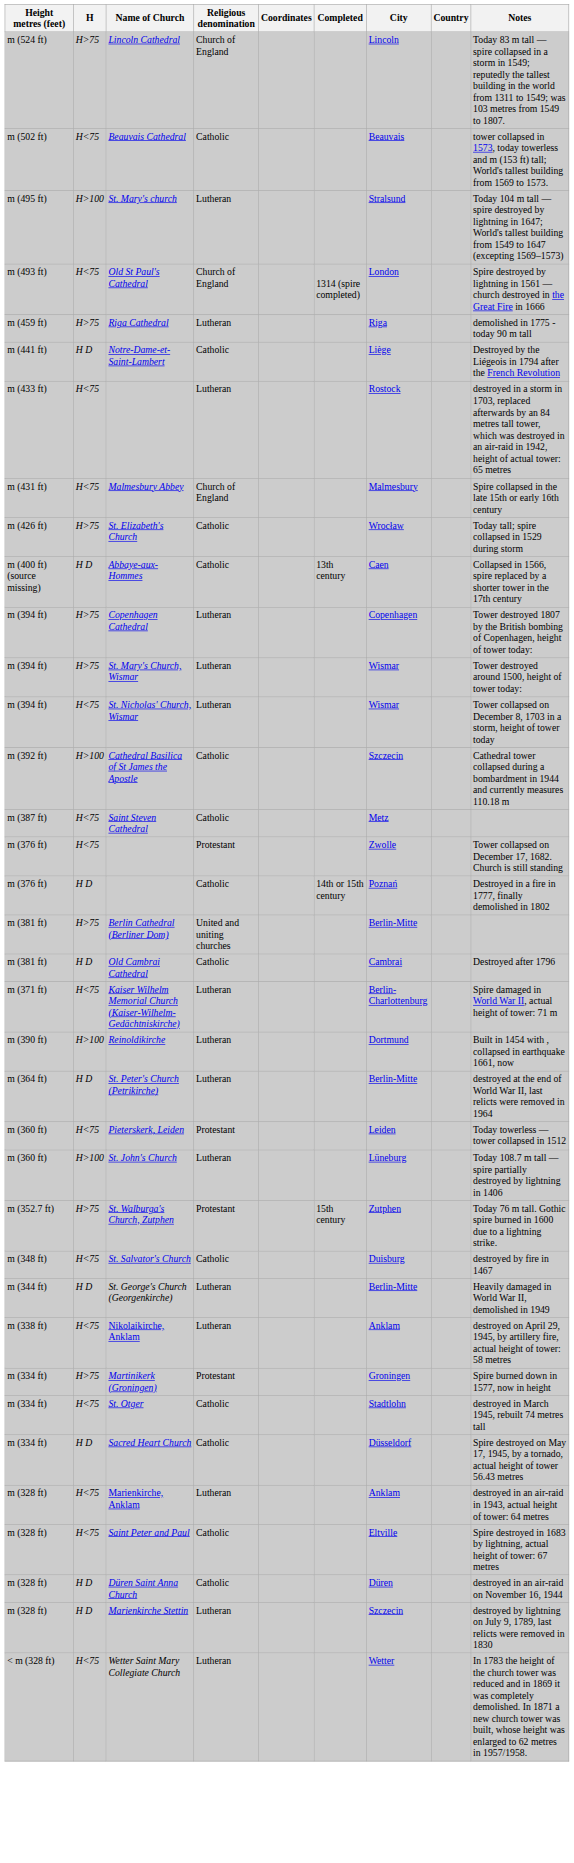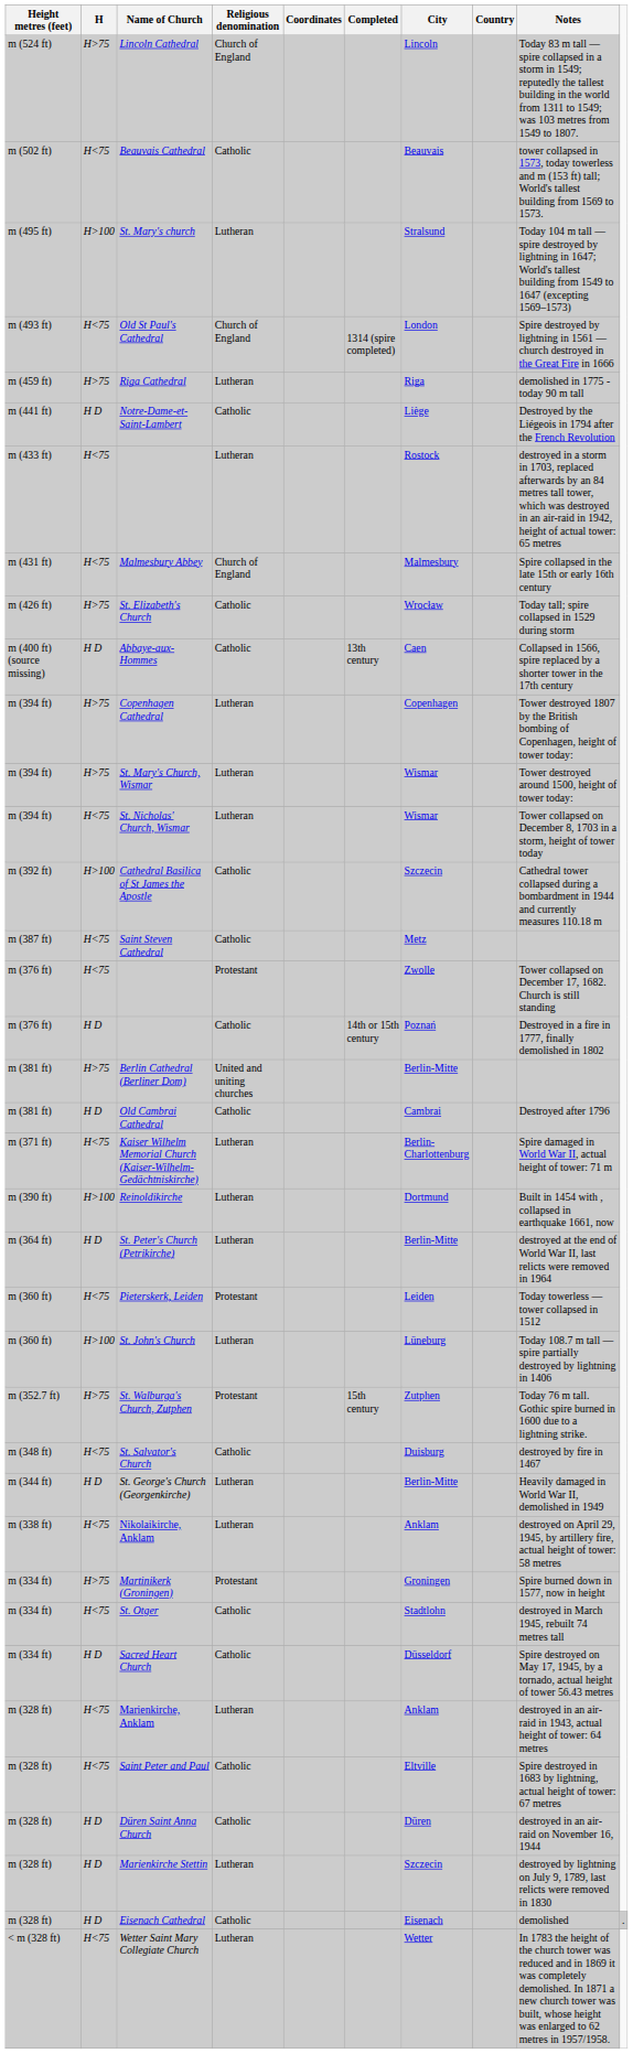 <table class="wikitable sortable" style="font-size: 95%; margin:1px; border:1px solid #ccc;">
 <tr>
 <th width="100">Height<br>metres (feet)</th>
 <th>H</th>
 <th>Name of Church</th>
 <th>Religious denomination</th>
 <th>Coordinates</th>
 <th>Completed</th>
 <th>City</th>
 <th>Country</th>
 <th class="unsortable">Notes</th>
 </tr>
 <tr style="vertical-align:top; text-align:left; background:#CCCCCC">
 <td> m (524 ft)</td>
 <td><em>H>75</em></td>
 <td><em><a href='#'>Lincoln Cathedral</a></em></td>
 <td>Church of England</td>
 <td></td>
 <td></td>
 <td><a href='#'>Lincoln</a></td>
 <td></td>
 <td>Today 83 m tall — spire collapsed in a storm in 1549; reputedly the tallest building in the world from 1311 to 1549; was 103 metres from 1549 to 1807.</td>
 </tr>
 <tr style="vertical-align:top; text-align:left; background:#CCCCCC">
 <td> m (502 ft)</td>
 <td><em>H<75</em></td>
 <td><em><a href='#'>Beauvais Cathedral</a></em></td>
 <td>Catholic</td>
 <td></td>
 <td></td>
 <td><a href='#'>Beauvais</a></td>
 <td></td>
 <td>tower collapsed in <a href='#'>1573</a>, today towerless and  m (153 ft) tall; World's tallest building from 1569 to 1573.</td>
 </tr>
 <tr style="vertical-align:top; text-align:left; background:#CCCCCC">
 <td> m (495 ft)</td>
 <td><em>H>100</em></td>
 <td><em><a href='#'>St. Mary's church</a></em></td>
 <td>Lutheran</td>
 <td></td>
 <td></td>
 <td><a href='#'>Stralsund</a></td>
 <td></td>
 <td>Today 104 m tall — spire destroyed by lightning in 1647; World's tallest building from 1549 to 1647 (excepting 1569–1573)</td>
 </tr>
 <tr style="vertical-align:top; text-align:left; background:#CCCCCC">
 <td> m (493 ft)</td>
 <td><em>H<75</em></td>
 <td><em><a href='#'>Old St Paul's Cathedral</a></em></td>
 <td>Church of England</td>
 <td></td>
 <td><br>1314 (spire completed)</td>
 <td><a href='#'>London</a></td>
 <td></td>
 <td>Spire destroyed by lightning in 1561 — church destroyed in <a href='#'>the Great Fire</a> in 1666</td>
 </tr>
 <tr style="vertical-align:top; text-align:left; background:#CCCCCC">
 <td> m (459 ft)</td>
 <td><em>H>75</em></td>
 <td><em><a href='#'>Riga Cathedral</a></em></td>
 <td>Lutheran</td>
 <td></td>
 <td></td>
 <td><a href='#'>Riga</a></td>
 <td></td>
 <td>demolished in 1775 - today 90 m tall</td>
 </tr>
 <tr style="vertical-align:top; text-align:left; background:#CCCCCC">
 <td> m (441 ft)</td>
 <td><em>H D</em></td>
 <td><em><a href='#'>Notre-Dame-et-Saint-Lambert</a></em></td>
 <td>Catholic</td>
 <td></td>
 <td></td>
 <td><a href='#'>Liège</a></td>
 <td></td>
 <td>Destroyed by the Liégeois in 1794 after the <a href='#'>French Revolution</a></td>
 </tr>
 <tr style="vertical-align:top; text-align:left; background:#CCCCCC">
 <td> m (433 ft)</td>
 <td><em>H<75</em></td>
 <td><em></em></td>
 <td>Lutheran</td>
 <td></td>
 <td></td>
 <td><a href='#'>Rostock</a></td>
 <td></td>
 <td>destroyed in a storm in 1703, replaced afterwards by an 84 metres tall tower, which was destroyed in an air-raid in 1942, height of actual tower: 65 metres</td>
 </tr>
 <tr style="vertical-align:top; text-align:left; background:#CCCCCC">
 <td> m (431 ft)</td>
 <td><em>H<75</em></td>
 <td><em><a href='#'>Malmesbury Abbey</a></em></td>
 <td>Church of England</td>
 <td></td>
 <td></td>
 <td><a href='#'>Malmesbury</a></td>
 <td></td>
 <td>Spire collapsed in the late 15th or early 16th century</td>
 </tr>
 <tr style="vertical-align:top; text-align:left; background:#CCCCCC">
 <td> m (426 ft)</td>
 <td><em>H>75</em></td>
 <td><em><a href='#'>St. Elizabeth's Church</a></em></td>
 <td>Catholic</td>
 <td></td>
 <td></td>
 <td><a href='#'>Wrocław</a></td>
 <td></td>
 <td>Today  tall; spire collapsed in 1529 during storm</td>
 </tr>
 <tr style="vertical-align:top; text-align:left; background:#CCCCCC">
 <td> m (400 ft) (source missing)</td>
 <td><em>H D</em></td>
 <td><em><a href='#'>Abbaye-aux-Hommes</a></em></td>
 <td>Catholic</td>
 <td></td>
 <td> 13th century</td>
 <td><a href='#'>Caen</a></td>
 <td></td>
 <td>Collapsed in 1566, spire replaced by a shorter tower in the 17th century</td>
 </tr>
 <tr style="vertical-align:top; text-align:left; background:#CCCCCC">
 <td> m (394 ft)</td>
 <td><em>H>75</em></td>
 <td><em><a href='#'>Copenhagen Cathedral</a></em></td>
 <td>Lutheran</td>
 <td></td>
 <td></td>
 <td><a href='#'>Copenhagen</a></td>
 <td></td>
 <td>Tower destroyed 1807 by the British bombing of Copenhagen, height of tower today: </td>
 </tr>
 <tr style="vertical-align:top; text-align:left; background:#CCCCCC">
 <td> m (394 ft)</td>
 <td><em>H>75</em></td>
 <td><em><a href='#'>St. Mary's Church, Wismar</a></em></td>
 <td>Lutheran</td>
 <td></td>
 <td></td>
 <td><a href='#'>Wismar</a></td>
 <td></td>
 <td>Tower destroyed around 1500, height of tower today: </td>
 </tr>
 <tr style="vertical-align:top; text-align:left; background:#CCCCCC">
 <td> m (394 ft)</td>
 <td><em>H<75</em></td>
 <td><em><a href='#'>St. Nicholas' Church, Wismar</a></em></td>
 <td>Lutheran</td>
 <td></td>
 <td></td>
 <td><a href='#'>Wismar</a></td>
 <td></td>
 <td>Tower collapsed on December 8, 1703 in a storm, height of tower today </td>
 </tr>
 <tr style="vertical-align:top; text-align:left; background:#CCCCCC">
 <td> m (392 ft)</td>
 <td><em>H>100</em></td>
 <td><a href='#'><em>Cathedral Basilica of St James the Apostle</em></a></td>
 <td>Catholic</td>
 <td></td>
 <td></td>
 <td><a href='#'>Szczecin</a></td>
 <td></td>
 <td>Cathedral tower collapsed during a bombardment in 1944 and currently measures 110.18 m</td>
 </tr>
 <tr style="vertical-align:top; text-align:left; background:#CCCCCC">
 <td> m (387 ft)</td>
 <td><em>H<75</em></td>
 <td><a href='#'><em>Saint Steven Cathedral</em></a></td>
 <td>Catholic</td>
 <td></td>
 <td></td>
 <td><a href='#'>Metz</a></td>
 <td></td>
 <td> </td>
 </tr>
 <tr style="vertical-align:top; text-align:left; background:#CCCCCC">
 <td> m (376 ft)</td>
 <td><em>H<75</em></td>
 <td><em></em></td>
 <td>Protestant</td>
 <td></td>
 <td></td>
 <td><a href='#'>Zwolle</a></td>
 <td></td>
 <td>Tower collapsed on December 17, 1682. Church is still standing </td>
 </tr>
 <tr style="vertical-align:top; text-align:left; background:#CCCCCC">
 <td> m (376 ft)</td>
 <td><em>H D</em></td>
 <td><em></em></td>
 <td>Catholic</td>
 <td></td>
 <td>14th or 15th century</td>
 <td><a href='#'>Poznań</a></td>
 <td></td>
 <td>Destroyed in a fire in 1777, finally demolished in 1802</td>
 </tr>
 <tr style="vertical-align:top; text-align:left; background:#CCCCCC">
 <td> m (381 ft)</td>
 <td><em>H>75</em></td>
 <td><em><a href='#'>Berlin Cathedral (Berliner Dom)</a></em></td>
 <td>United and uniting churches</td>
 <td></td>
 <td></td>
 <td><a href='#'>Berlin-Mitte</a></td>
 <td></td>
 <td> </td>
 </tr>
 <tr style="vertical-align:top; text-align:left; background:#CCCCCC">
 <td> m (381 ft)</td>
 <td><em>H D</em></td>
 <td><em><a href='#'>Old Cambrai Cathedral</a></em></td>
 <td>Catholic</td>
 <td></td>
 <td></td>
 <td><a href='#'>Cambrai</a></td>
 <td></td>
 <td>Destroyed after 1796</td>
 </tr>
 <tr style="vertical-align:top; text-align:left; background:#CCCCCC">
 <td> m (371 ft)</td>
 <td><em>H<75</em></td>
 <td><em><a href='#'>Kaiser Wilhelm Memorial Church (Kaiser-Wilhelm-Gedächtniskirche)</a></em></td>
 <td>Lutheran</td>
 <td></td>
 <td></td>
 <td><a href='#'>Berlin-Charlottenburg</a></td>
 <td></td>
 <td>Spire damaged in <a href='#'>World War II</a>, actual height of tower: 71 m</td>
 </tr>
 <tr style="vertical-align:top; text-align:left; background:#CCCCCC">
 <td> m (390 ft)</td>
 <td><em>H>100</em></td>
 <td><em><a href='#'>Reinoldikirche</a></em></td>
 <td>Lutheran</td>
 <td></td>
 <td></td>
 <td><a href='#'>Dortmund</a></td>
 <td></td>
 <td>Built in 1454 with , collapsed in earthquake 1661, now </td>
 </tr>
 <tr style="vertical-align:top; text-align:left; background:#CCCCCC">
 <td> m (364 ft)</td>
 <td><em>H D</em></td>
 <td><em><a href='#'>St. Peter's Church (Petrikirche)</a></em></td>
 <td>Lutheran</td>
 <td></td>
 <td></td>
 <td><a href='#'>Berlin-Mitte</a></td>
 <td></td>
 <td>destroyed at the end of World War II, last relicts were removed in 1964</td>
 </tr>
 <tr style="vertical-align:top; text-align:left; background:#CCCCCC">
 <td> m (360 ft)</td>
 <td><em>H<75</em></td>
 <td><em><a href='#'>Pieterskerk, Leiden</a></em></td>
 <td>Protestant</td>
 <td></td>
 <td></td>
 <td><a href='#'>Leiden</a></td>
 <td></td>
 <td>Today towerless — tower collapsed in 1512</td>
 </tr>
 <tr style="vertical-align:top; text-align:left; background:#CCCCCC">
 <td> m (360 ft)</td>
 <td><em>H>100</em></td>
 <td><em><a href='#'>St. John's Church</a></em></td>
 <td>Lutheran</td>
 <td></td>
 <td></td>
 <td><a href='#'>Lüneburg</a></td>
 <td></td>
 <td>Today 108.7 m tall — spire partially destroyed by lightning in 1406</td>
 </tr>
 <tr style="vertical-align:top; text-align:left; background:#CCCCCC">
 <td> m (352.7 ft)</td>
 <td><em>H>75</em></td>
 <td><em><a href='#'>St. Walburga's Church, Zutphen</a></em></td>
 <td>Protestant</td>
 <td></td>
 <td> 15th century</td>
 <td><a href='#'>Zutphen</a></td>
 <td></td>
 <td>Today 76 m tall. Gothic spire burned in 1600 due to a lightning strike.</td>
 </tr>
 <tr style="vertical-align:top; text-align:left; background:#CCCCCC">
 <td> m (348 ft)</td>
 <td><em>H<75</em></td>
 <td><em><a href='#'>St. Salvator's Church</a></em></td>
 <td>Catholic</td>
 <td></td>
 <td></td>
 <td><a href='#'>Duisburg</a></td>
 <td></td>
 <td>destroyed by fire in 1467</td>
 </tr>
 <tr style="vertical-align:top; text-align:left; background:#CCCCCC">
 <td> m (344 ft)</td>
 <td><em>H D</em></td>
 <td><em>St. George's Church (Georgenkirche)</em></td>
 <td>Lutheran</td>
 <td></td>
 <td></td>
 <td><a href='#'>Berlin-Mitte</a></td>
 <td></td>
 <td>Heavily damaged in World War II, demolished in 1949</td>
 </tr>
 <tr style="vertical-align:top; text-align:left; background:#CCCCCC">
 <td> m (338 ft)</td>
 <td><em>H<75</em></td>
 <td><a href='#'>Nikolaikirche, Anklam</a></td>
 <td>Lutheran</td>
 <td></td>
 <td></td>
 <td><a href='#'>Anklam</a></td>
 <td></td>
 <td>destroyed on April 29, 1945, by artillery fire, actual height of tower: 58 metres</td>
 </tr>
 <tr style="vertical-align:top; text-align:left; background:#CCCCCC">
 <td> m (334 ft)</td>
 <td><em>H>75</em></td>
 <td><em><a href='#'>Martinikerk (Groningen)</a></em></td>
 <td>Protestant</td>
 <td></td>
 <td></td>
 <td><a href='#'>Groningen</a></td>
 <td></td>
 <td>Spire burned down in 1577, now  in height</td>
 </tr>
 <tr style="vertical-align:top; text-align:left; background:#CCCCCC">
 <td> m (334 ft)</td>
 <td><em>H<75</em></td>
 <td><em><a href='#'>St. Otger</a></em></td>
 <td>Catholic</td>
 <td></td>
 <td></td>
 <td><a href='#'>Stadtlohn</a></td>
 <td></td>
 <td>destroyed in March 1945, rebuilt 74 metres tall</td>
 </tr>
 <tr style="vertical-align:top; text-align:left; background:#CCCCCC">
 <td> m (334 ft)</td>
 <td><em>H D</em></td>
 <td><em><a href='#'>Sacred Heart Church</a></em></td>
 <td>Catholic</td>
 <td></td>
 <td></td>
 <td><a href='#'>Düsseldorf</a></td>
 <td></td>
 <td>Spire destroyed on May 17, 1945, by a tornado, actual height of tower 56.43 metres</td>
 </tr>
 <tr style="vertical-align:top; text-align:left; background:#CCCCCC">
 <td> m (328 ft)</td>
 <td><em>H<75</em></td>
 <td><a href='#'>Marienkirche, Anklam</a></td>
 <td>Lutheran</td>
 <td></td>
 <td></td>
 <td><a href='#'>Anklam</a></td>
 <td></td>
 <td>destroyed in an air-raid in 1943, actual height of tower: 64 metres</td>
 </tr>
 <tr style="vertical-align:top; text-align:left; background:#CCCCCC">
 <td> m (328 ft)</td>
 <td><em>H<75</em></td>
 <td><em><a href='#'>Saint Peter and Paul</a></em></td>
 <td>Catholic</td>
 <td></td>
 <td></td>
 <td><a href='#'>Eltville</a></td>
 <td></td>
 <td>Spire destroyed in 1683 by lightning, actual height of tower: 67 metres</td>
 </tr>
 <tr style="vertical-align:top; text-align:left; background:#CCCCCC">
 <td> m (328 ft)</td>
 <td><em>H D</em></td>
 <td><em><a href='#'>Düren Saint Anna Church</a></em> </td>
 <td>Catholic</td>
 <td></td>
 <td></td>
 <td><a href='#'>Düren</a></td>
 <td></td>
 <td>destroyed in an air-raid on November 16, 1944</td>
 </tr>
 <tr style="vertical-align:top; text-align:left; background:#CCCCCC">
 <td> m (328 ft)</td>
 <td><em>H D</em></td>
 <td><em><a href='#'>Marienkirche Stettin</a></em></td>
 <td>Lutheran</td>
 <td></td>
 <td></td>
 <td><a href='#'>Szczecin</a></td>
 <td></td>
 <td>destroyed by lightning on July 9, 1789, last relicts were removed in 1830</td>
 </tr>
 <tr style="vertical-align:top; text-align:left; background:#CCCCCC">
+<td> m (328 ft)</td>
+<td><em>H D</em></td>
+<td><em><a href='#'>Eisenach Cathedral</a></em></td>
+<td>Catholic</td>
+<td></td>
+<td></td>
+<td><a href='#'>Eisenach</a></td>
+<td></td>
+<td>demolished</td>
+<td>.</td>
+</tr>
+<tr style="vertical-align:top; text-align:left; background:#CCCCCC">
 <td><  m (328 ft)</td>
 <td><em>H<75</em></td>
 <td><em>Wetter Saint Mary Collegiate Church</em></td>
 <td>Lutheran</td>
 <td></td>
 <td></td>
 <td><a href='#'>Wetter</a></td>
 <td></td>
 <td>In 1783 the height of the church tower was reduced and in 1869 it was completely demolished. In 1871 a new church tower was built, whose height was enlarged to 62 metres in 1957/1958.</td>
 </tr>
 </table>
